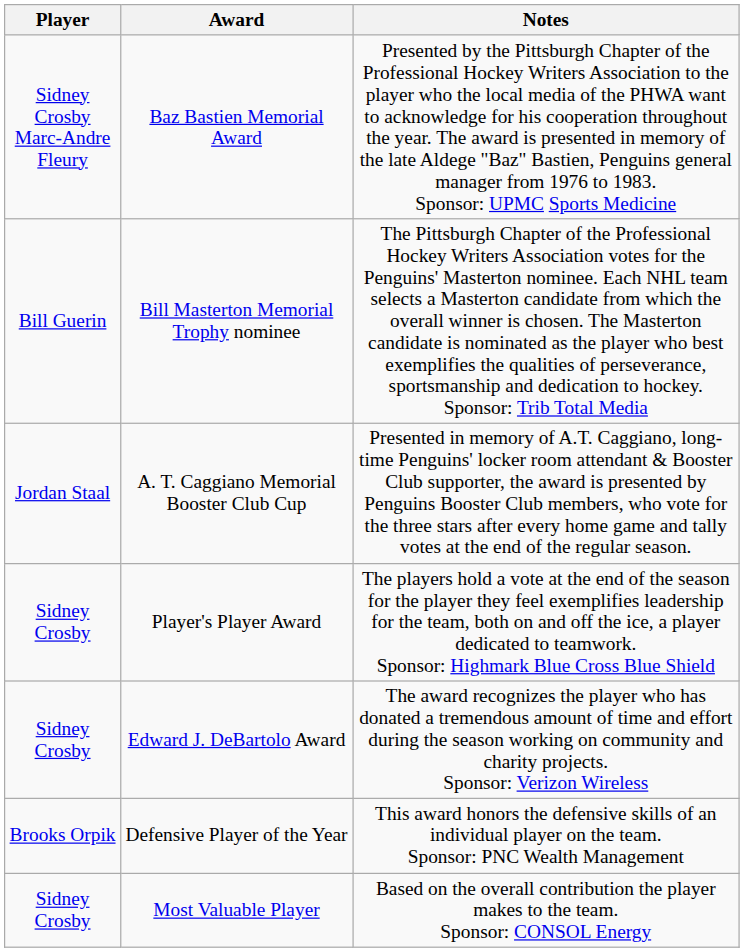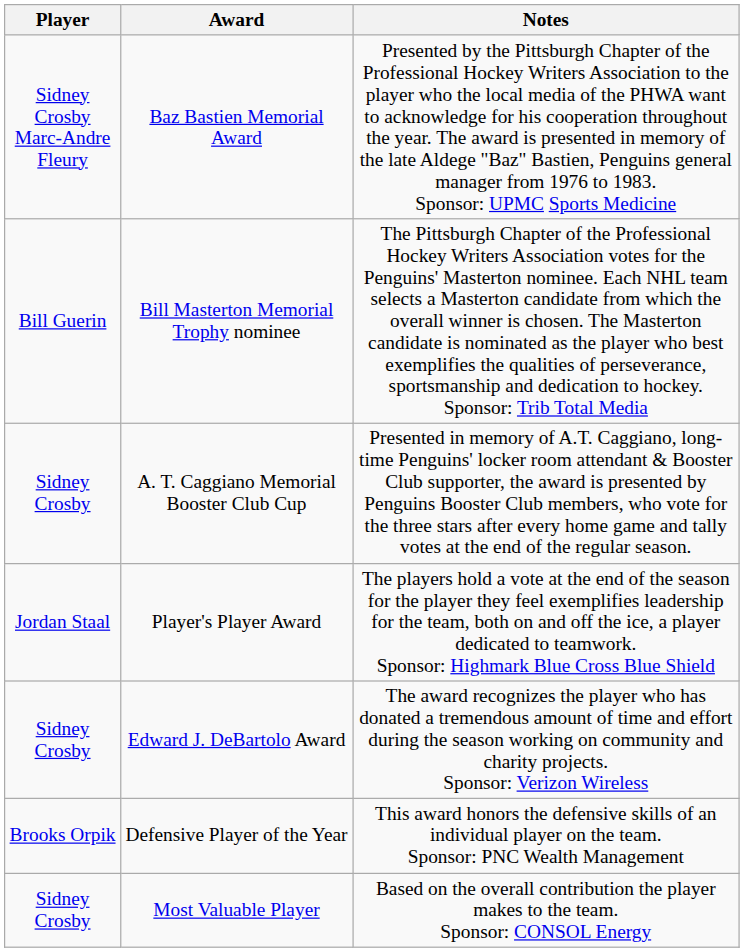 <table class="wikitable" border="1">
 <tr>
 <th width="15%">Player</th>
 <th width="30%">Award</th>
 <th width="50%">Notes</th>
 </tr>
 <tr style="text-align:center;">
 <td><a href='#'>Sidney Crosby</a><br><a href='#'>Marc-Andre Fleury</a></td>
 <td><a href='#'>Baz Bastien Memorial Award</a></td>
 <td>Presented by the Pittsburgh Chapter of the Professional Hockey Writers Association to the player who the local media of the PHWA want to acknowledge for his cooperation throughout the year. The award is presented in memory of the late Aldege "Baz" Bastien, Penguins general manager from 1976 to 1983. <br>Sponsor: <a href='#'>UPMC</a> <a href='#'>Sports Medicine</a></td>
 </tr>
 <tr style="text-align:center;">
 <td><a href='#'>Bill Guerin</a></td>
 <td><a href='#'>Bill Masterton Memorial Trophy</a> nominee</td>
 <td>The Pittsburgh Chapter of the Professional Hockey Writers Association votes for the Penguins' Masterton nominee. Each NHL team selects a Masterton candidate from which the overall winner is chosen. The Masterton candidate is nominated as the player who best exemplifies the qualities of perseverance, sportsmanship and dedication to hockey. <br>Sponsor: <a href='#'>Trib Total Media</a></td>
 </tr>
 <tr style="text-align:center;">
-<td><a href='#'>Jordan Staal</a></td>
+<td><a href='#'>Sidney Crosby</a></td>
 <td>A. T. Caggiano Memorial Booster Club Cup</td>
 <td>Presented in memory of A.T. Caggiano, long-time Penguins' locker room attendant & Booster Club supporter, the award is presented by Penguins Booster Club members, who vote for the three stars after every home game and tally votes at the end of the regular season.</td>
 </tr>
 <tr style="text-align:center;">
-<td><a href='#'>Sidney Crosby</a></td>
+<td><a href='#'>Jordan Staal</a></td>
 <td>Player's Player Award</td>
 <td>The players hold a vote at the end of the season for the player they feel exemplifies leadership for the team, both on and off the ice, a player dedicated to teamwork. <br>Sponsor: <a href='#'>Highmark Blue Cross Blue Shield</a></td>
 </tr>
 <tr style="text-align:center;">
 <td><a href='#'>Sidney Crosby</a></td>
 <td><a href='#'>Edward J. DeBartolo</a> Award</td>
 <td>The award recognizes the player who has donated a tremendous amount of time and effort during the season working on community and charity projects. <br> Sponsor: <a href='#'>Verizon Wireless</a></td>
 </tr>
 <tr style="text-align:center;">
 <td><a href='#'>Brooks Orpik</a></td>
 <td>Defensive Player of the Year</td>
 <td>This award honors the defensive skills of an individual player on the team. <br> Sponsor: PNC Wealth Management</td>
 </tr>
 <tr style="text-align:center;">
 <td><a href='#'>Sidney Crosby</a></td>
 <td><a href='#'>Most Valuable Player</a></td>
 <td>Based on the overall contribution the player makes to the team. <br> Sponsor: <a href='#'>CONSOL Energy</a></td>
 </tr>
 </table>
